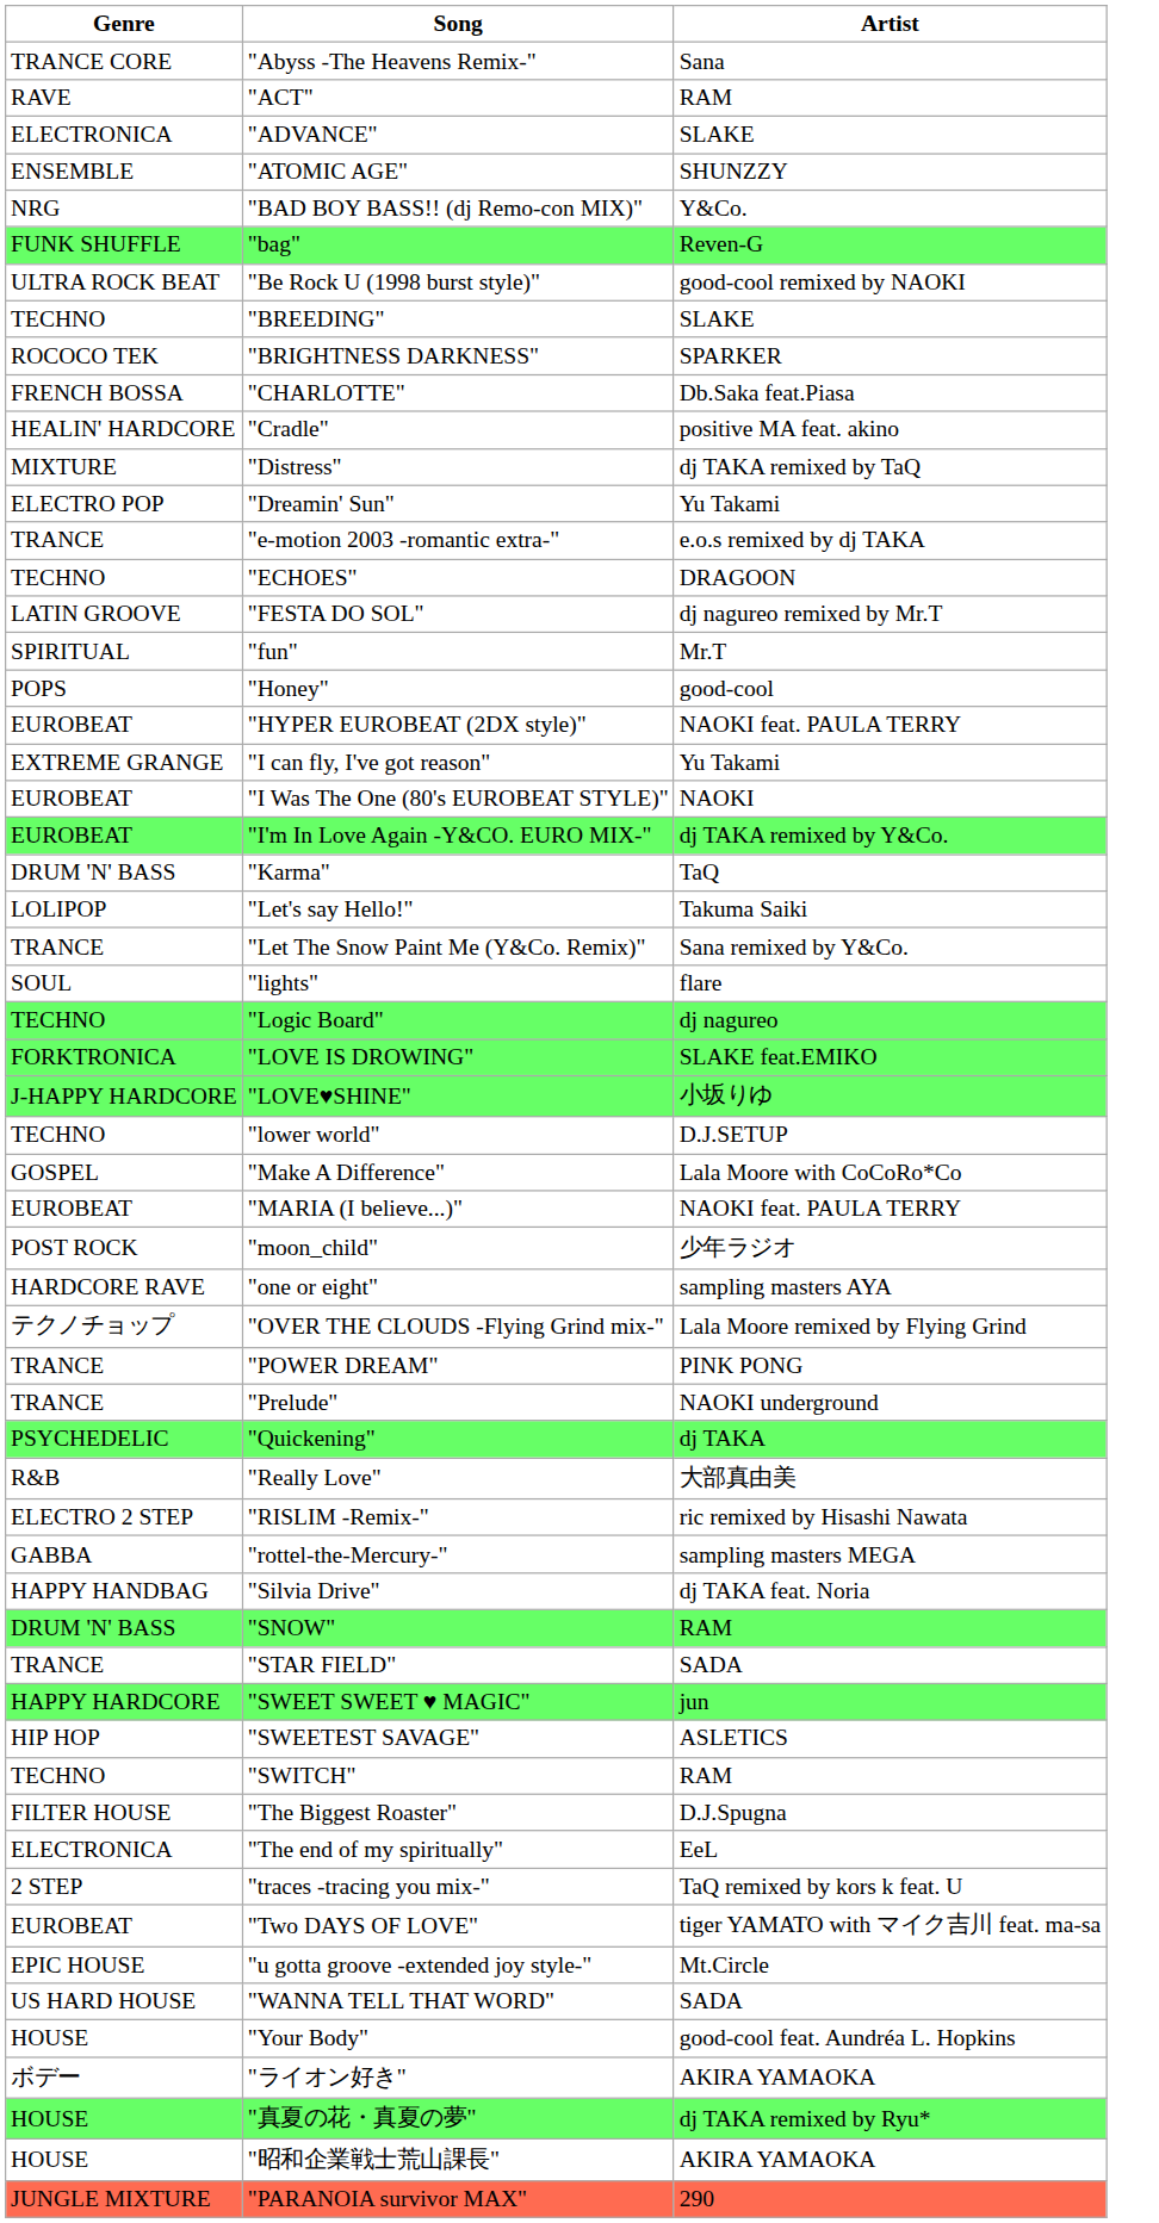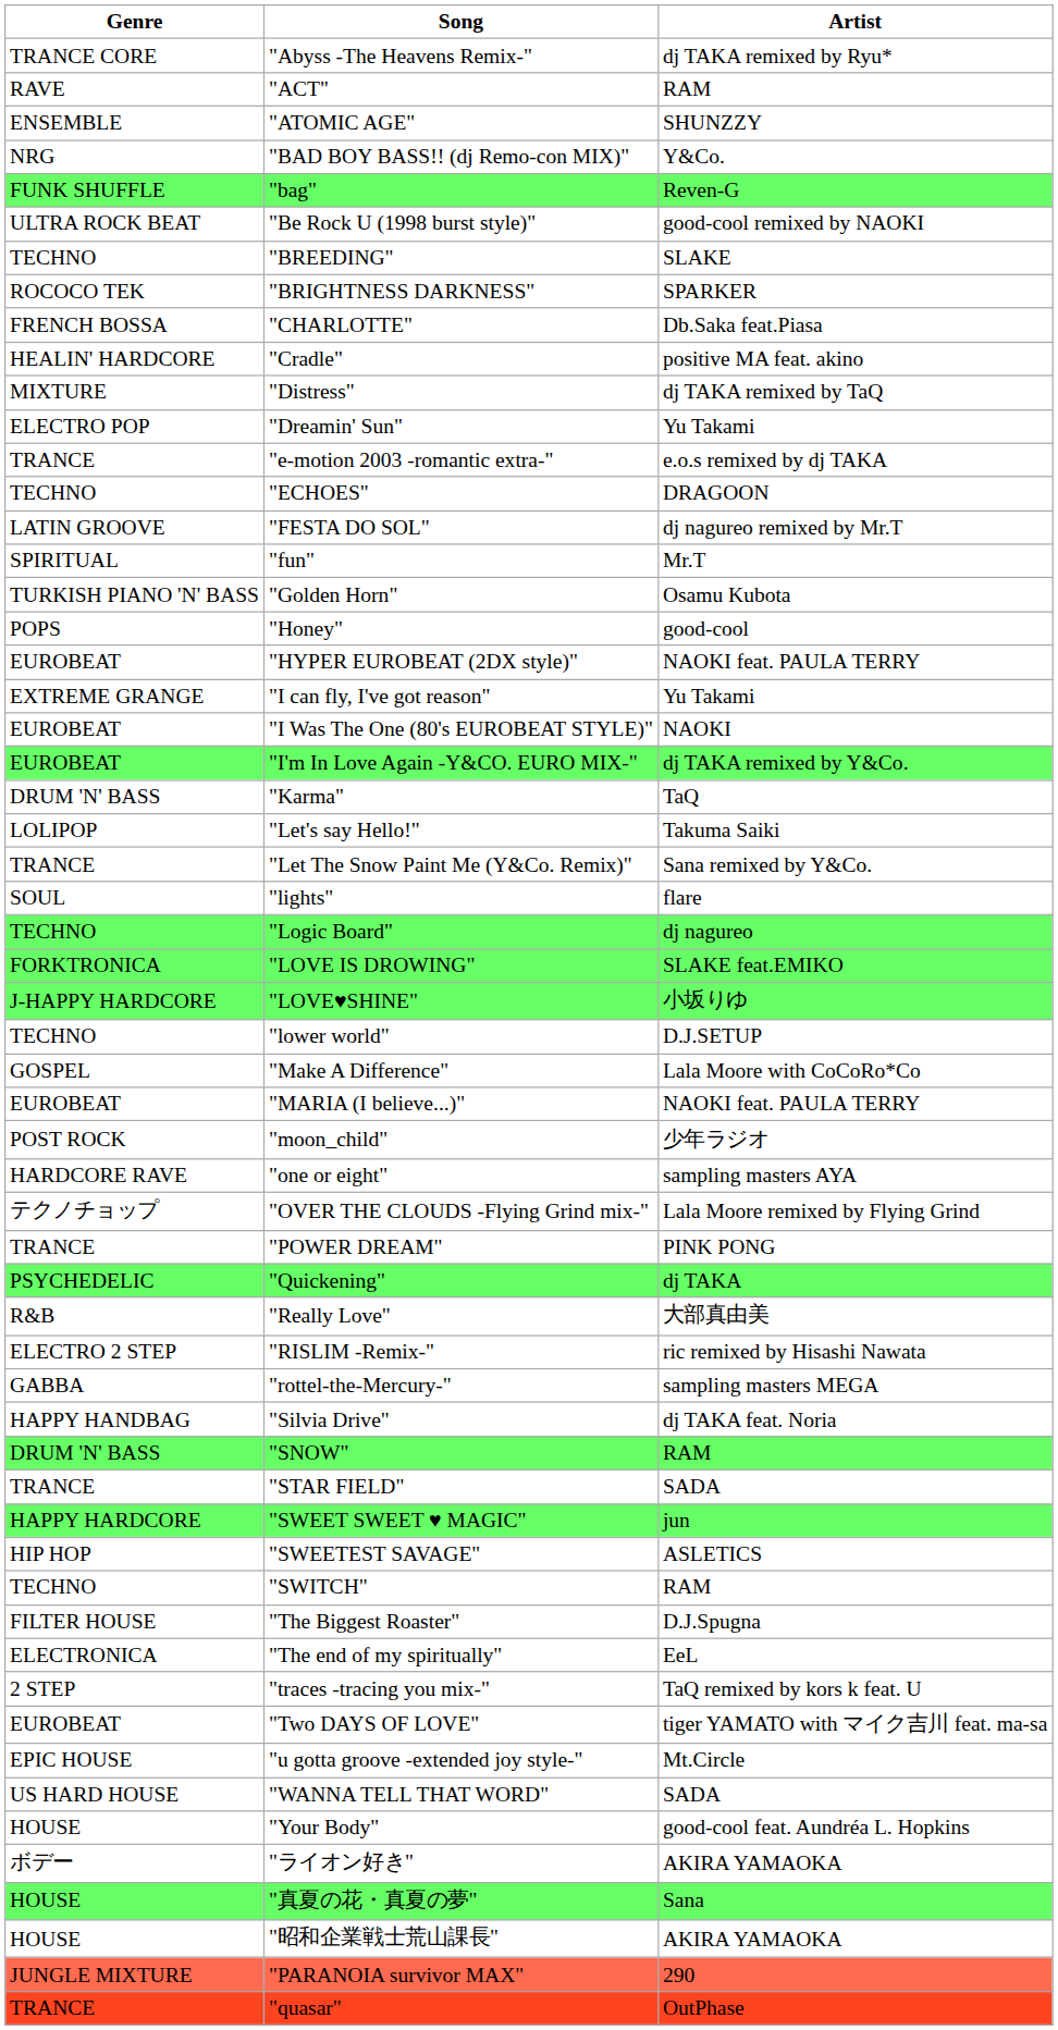 <table class="wikitable sortable">
 <tr>
 <th style="background:#FFF;">Genre</th>
 <th style="background:#FFF;">Song</th>
 <th style="background:#FFF;">Artist</th>
 </tr>
 <tr style="background:#FFF;">
 <td>TRANCE CORE</td>
 <td>"Abyss -The Heavens Remix-"</td>
-<td>Sana</td>
+<td>dj TAKA remixed by Ryu*</td>
 </tr>
 <tr style="background:#FFF;">
 <td>RAVE</td>
 <td>"ACT"</td>
 <td>RAM</td>
-</tr>
-<tr style="background:#FFF;">
-<td>ELECTRONICA</td>
-<td>"ADVANCE"</td>
-<td>SLAKE</td>
 </tr>
 <tr style="background:#FFF;">
 <td>ENSEMBLE</td>
 <td>"ATOMIC AGE"</td>
 <td>SHUNZZY</td>
 </tr>
 <tr style="background:#FFF;">
 <td>NRG</td>
 <td>"BAD BOY BASS!! (dj Remo-con MIX)"</td>
 <td>Y&Co.</td>
 </tr>
 <tr style="background:#66ff66;">
 <td>FUNK SHUFFLE</td>
 <td>"bag"</td>
 <td>Reven-G</td>
 </tr>
 <tr style="background:#FFF;">
 <td>ULTRA ROCK BEAT</td>
 <td>"Be Rock U (1998 burst style)"</td>
 <td>good-cool remixed by NAOKI</td>
 </tr>
 <tr style="background:#FFF;">
 <td>TECHNO</td>
 <td>"BREEDING"</td>
 <td>SLAKE</td>
 </tr>
 <tr style="background:#FFF;">
 <td>ROCOCO TEK</td>
 <td>"BRIGHTNESS DARKNESS"</td>
 <td>SPARKER</td>
 </tr>
 <tr style="background:#FFF;">
 <td>FRENCH BOSSA</td>
 <td>"CHARLOTTE"</td>
 <td>Db.Saka feat.Piasa</td>
 </tr>
 <tr style="background:#FFF;">
 <td>HEALIN' HARDCORE</td>
 <td>"Cradle"</td>
 <td>positive MA feat. akino</td>
 </tr>
 <tr style="background:#FFF;">
 <td>MIXTURE</td>
 <td>"Distress"</td>
 <td>dj TAKA remixed by TaQ</td>
 </tr>
 <tr style="background:#FFF;">
 <td>ELECTRO POP</td>
 <td>"Dreamin' Sun"</td>
 <td>Yu Takami</td>
 </tr>
 <tr style="background:#FFF;">
 <td>TRANCE</td>
 <td>"e-motion 2003 -romantic extra-"</td>
 <td>e.o.s remixed by dj TAKA</td>
 </tr>
 <tr style="background:#FFF;">
 <td>TECHNO</td>
 <td>"ECHOES"</td>
 <td>DRAGOON</td>
 </tr>
 <tr style="background:#FFF;">
 <td>LATIN GROOVE</td>
 <td>"FESTA DO SOL"</td>
 <td>dj nagureo remixed by Mr.T</td>
 </tr>
 <tr style="background:#FFF;">
 <td>SPIRITUAL</td>
 <td>"fun"</td>
 <td>Mr.T</td>
+</tr>
+<tr style="background:#FFF;">
+<td>TURKISH PIANO 'N' BASS</td>
+<td>"Golden Horn"</td>
+<td>Osamu Kubota</td>
 </tr>
 <tr style="background:#FFF;">
 <td>POPS</td>
 <td>"Honey"</td>
 <td>good-cool</td>
 </tr>
 <tr style="background:#FFF;">
 <td>EUROBEAT</td>
 <td>"HYPER EUROBEAT (2DX style)"</td>
 <td>NAOKI feat. PAULA TERRY</td>
 </tr>
 <tr style="background:#FFF;">
 <td>EXTREME GRANGE</td>
 <td>"I can fly, I've got reason"</td>
 <td>Yu Takami</td>
 </tr>
 <tr style="background:#FFF;">
 <td>EUROBEAT</td>
 <td>"I Was The One (80's EUROBEAT STYLE)"</td>
 <td>NAOKI</td>
 </tr>
 <tr style="background:#66ff66;">
 <td>EUROBEAT</td>
 <td>"I'm In Love Again -Y&CO. EURO MIX-"</td>
 <td>dj TAKA remixed by Y&Co.</td>
 </tr>
 <tr style="background:#FFF;">
 <td>DRUM 'N' BASS</td>
 <td>"Karma"</td>
 <td>TaQ</td>
 </tr>
 <tr style="background:#FFF;">
 <td>LOLIPOP</td>
 <td>"Let's say Hello!"</td>
 <td>Takuma Saiki</td>
 </tr>
 <tr style="background:#FFF;">
 <td>TRANCE</td>
 <td>"Let The Snow Paint Me (Y&Co. Remix)"</td>
 <td>Sana remixed by Y&Co.</td>
 </tr>
 <tr style="background:#FFF;">
 <td>SOUL</td>
 <td>"lights"</td>
 <td>flare</td>
 </tr>
 <tr style="background:#66ff66;">
 <td>TECHNO</td>
 <td>"Logic Board"</td>
 <td>dj nagureo</td>
 </tr>
 <tr style="background:#66ff66;">
 <td>FORKTRONICA</td>
 <td>"LOVE IS DROWING"</td>
 <td>SLAKE feat.EMIKO</td>
 </tr>
 <tr style="background:#66ff66;">
 <td>J-HAPPY HARDCORE</td>
 <td>"LOVE♥SHINE"</td>
 <td>小坂りゆ</td>
 </tr>
 <tr style="background:#FFF;">
 <td>TECHNO</td>
 <td>"lower world"</td>
 <td>D.J.SETUP</td>
 </tr>
 <tr style="background:#FFF;">
 <td>GOSPEL</td>
 <td>"Make A Difference"</td>
 <td>Lala Moore with CoCoRo*Co</td>
 </tr>
 <tr style="background:#FFF;">
 <td>EUROBEAT</td>
 <td>"MARIA (I believe...)"</td>
 <td>NAOKI feat. PAULA TERRY</td>
 </tr>
 <tr style="background:#FFF;">
 <td>POST ROCK</td>
 <td>"moon_child"</td>
 <td>少年ラジオ</td>
 </tr>
 <tr style="background:#FFF;">
 <td>HARDCORE RAVE</td>
 <td>"one or eight"</td>
 <td>sampling masters AYA</td>
 </tr>
 <tr style="background:#FFF;">
 <td>テクノチョップ</td>
 <td>"OVER THE CLOUDS -Flying Grind mix-"</td>
 <td>Lala Moore remixed by Flying Grind</td>
 </tr>
 <tr style="background:#FFF;">
 <td>TRANCE</td>
 <td>"POWER DREAM"</td>
 <td>PINK PONG</td>
 </tr>
-<tr style="background:#FFF;">
-<td>TRANCE</td>
-<td>"Prelude"</td>
-<td>NAOKI underground</td>
-</tr>
 <tr style="background:#66ff66;">
 <td>PSYCHEDELIC</td>
 <td>"Quickening"</td>
 <td>dj TAKA</td>
 </tr>
 <tr style="background:#FFF;">
 <td>R&B</td>
 <td>"Really Love"</td>
 <td>大部真由美</td>
 </tr>
 <tr style="background:#FFF;">
 <td>ELECTRO 2 STEP</td>
 <td>"RISLIM -Remix-"</td>
 <td>ric remixed by Hisashi Nawata</td>
 </tr>
 <tr style="background:#FFF;">
 <td>GABBA</td>
 <td>"rottel-the-Mercury-"</td>
 <td>sampling masters MEGA</td>
 </tr>
 <tr style="background:#FFF;">
 <td>HAPPY HANDBAG</td>
 <td>"Silvia Drive"</td>
 <td>dj TAKA feat. Noria</td>
 </tr>
 <tr style="background:#66ff66;">
 <td>DRUM 'N' BASS</td>
 <td>"SNOW"</td>
 <td>RAM</td>
 </tr>
 <tr style="background:#FFF;">
 <td>TRANCE</td>
 <td>"STAR FIELD"</td>
 <td>SADA</td>
 </tr>
 <tr style="background:#66ff66;">
 <td>HAPPY HARDCORE</td>
 <td>"SWEET SWEET ♥ MAGIC"</td>
 <td>jun</td>
 </tr>
 <tr style="background:#FFF;">
 <td>HIP HOP</td>
 <td>"SWEETEST SAVAGE"</td>
 <td>ASLETICS</td>
 </tr>
 <tr style="background:#FFF;">
 <td>TECHNO</td>
 <td>"SWITCH"</td>
 <td>RAM</td>
 </tr>
 <tr style="background:#FFF;">
 <td>FILTER HOUSE</td>
 <td>"The Biggest Roaster"</td>
 <td>D.J.Spugna</td>
 </tr>
 <tr style="background:#FFF;">
 <td>ELECTRONICA</td>
 <td>"The end of my spiritually"</td>
 <td>EeL</td>
 </tr>
 <tr style="background:#FFF;">
 <td>2 STEP</td>
 <td>"traces -tracing you mix-"</td>
 <td>TaQ remixed by kors k feat. U</td>
 </tr>
 <tr style="background:#FFF;">
 <td>EUROBEAT</td>
 <td>"Two DAYS OF LOVE"</td>
 <td>tiger YAMATO with マイク吉川 feat. ma-sa</td>
 </tr>
 <tr style="background:#FFF;">
 <td>EPIC HOUSE</td>
 <td>"u gotta groove -extended joy style-"</td>
 <td>Mt.Circle</td>
 </tr>
 <tr style="background:#FFF;">
 <td>US HARD HOUSE</td>
 <td>"WANNA TELL THAT WORD"</td>
 <td>SADA</td>
 </tr>
 <tr style="background:#FFF;">
 <td>HOUSE</td>
 <td>"Your Body"</td>
 <td>good-cool feat. Aundréa L. Hopkins</td>
 </tr>
 <tr style="background:#FFF;">
 <td>ボデー</td>
 <td>"ライオン好き"</td>
 <td>AKIRA YAMAOKA</td>
 </tr>
 <tr style="background:#66ff66;">
 <td>HOUSE</td>
 <td>"真夏の花・真夏の夢"</td>
-<td>dj TAKA remixed by Ryu*</td>
+<td>Sana</td>
 </tr>
 <tr style="background:#FFF;">
 <td>HOUSE</td>
 <td>"昭和企業戦士荒山課長"</td>
 <td>AKIRA YAMAOKA</td>
 </tr>
 <tr style="background:#FF6B51;">
 <td>JUNGLE MIXTURE</td>
 <td>"PARANOIA survivor MAX"</td>
 <td>290</td>
 </tr>
+<tr style="background:#ff4422;">
+<td>TRANCE</td>
+<td>"quasar"</td>
+<td>OutPhase</td>
+</tr>
 </table>
